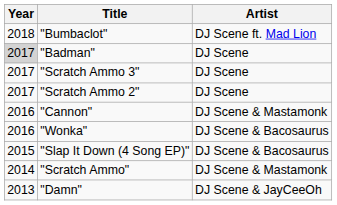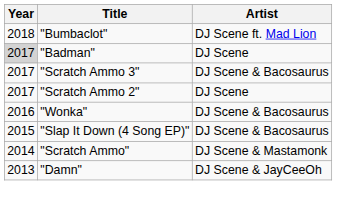 <table class="wikitable">
 <tr>
 <th>Year</th>
 <th>Title</th>
 <th>Artist</th>
 </tr>
 <tr>
 <td>2018</td>
 <td>"Bumbaclot"</td>
 <td>DJ Scene ft. <a href='#'>Mad Lion</a></td>
 </tr>
 <tr>
 <td style="background: lightgrey;">2017</td>
 <td>"Badman"</td>
 <td>DJ Scene</td>
 </tr>
 <tr>
 <td>2017</td>
 <td>"Scratch Ammo 3"</td>
-<td>DJ Scene</td>
+<td>DJ Scene & Bacosaurus</td>
 </tr>
 <tr>
 <td>2017</td>
 <td>"Scratch Ammo 2"</td>
 <td>DJ Scene</td>
-</tr>
-<tr>
-<td>2016</td>
-<td>"Cannon"</td>
-<td>DJ Scene & Mastamonk</td>
 </tr>
 <tr>
 <td>2016</td>
 <td>"Wonka"</td>
 <td>DJ Scene & Bacosaurus</td>
 </tr>
 <tr>
 <td>2015</td>
 <td>"Slap It Down (4 Song EP)"</td>
 <td>DJ Scene & Bacosaurus</td>
 </tr>
 <tr>
 <td>2014</td>
 <td>"Scratch Ammo"</td>
 <td>DJ Scene & Mastamonk</td>
 </tr>
 <tr>
 <td>2013</td>
 <td>"Damn"</td>
 <td>DJ Scene & JayCeeOh</td>
 </tr>
 </table>
